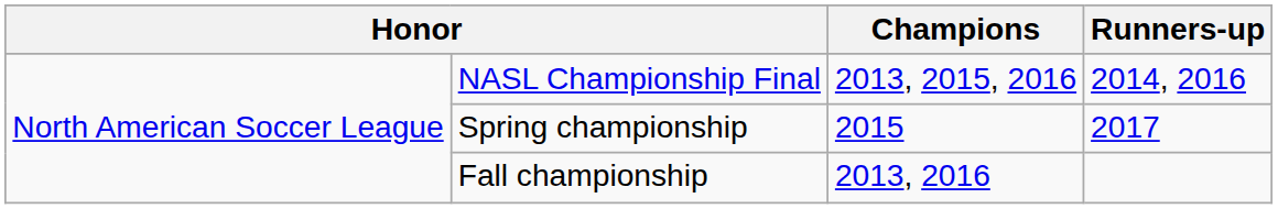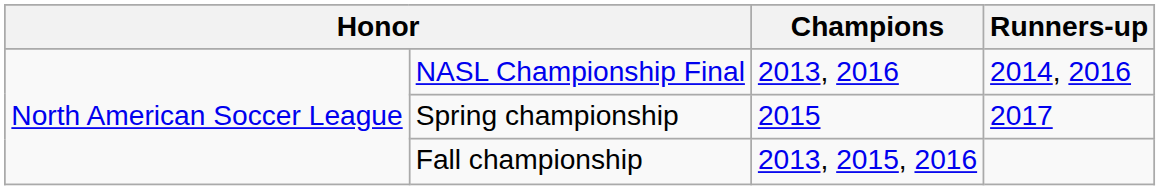 <table class="wikitable">
 <tr>
 <th colspan=2>Honor</th>
 <th>Champions</th>
 <th>Runners-up</th>
 </tr>
 <tr>
 <td rowspan="3"><a href='#'>North American Soccer League</a></td>
 <td><a href='#'>NASL Championship Final</a></td>
-<td><a href='#'>2013</a>, <a href='#'>2015</a>, <a href='#'>2016</a></td>
+<td><a href='#'>2013</a>, <a href='#'>2016</a></td>
 <td><a href='#'>2014</a>, <a href='#'>2016</a></td>
 </tr>
 <tr>
 <td>Spring championship</td>
 <td><a href='#'>2015</a></td>
 <td><a href='#'>2017</a></td>
 </tr>
 <tr>
 <td>Fall championship</td>
-<td><a href='#'>2013</a>, <a href='#'>2016</a></td>
+<td><a href='#'>2013</a>, <a href='#'>2015</a>, <a href='#'>2016</a></td>
 <td></td>
 </tr>
 </table>
